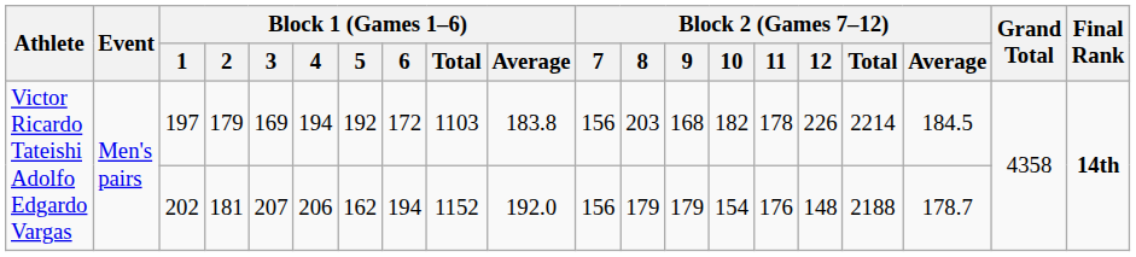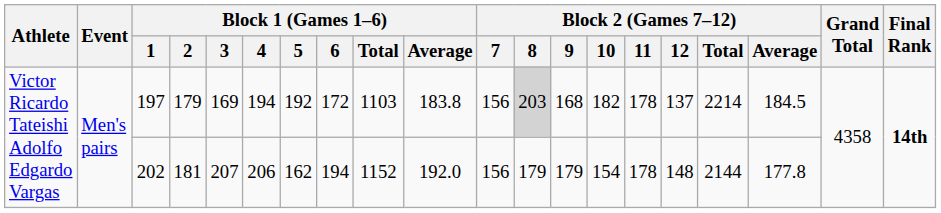 <table class="wikitable" border="1" style="font-size:90%">
 <tr>
 <th rowspan=2>Athlete</th>
 <th rowspan=2>Event</th>
 <th colspan=8>Block 1 (Games 1–6)</th>
 <th colspan=8>Block 2 (Games 7–12)</th>
 <th rowspan=2>Grand Total</th>
 <th rowspan=2>Final Rank</th>
 </tr>
 <tr>
 <th>1</th>
 <th>2</th>
 <th>3</th>
 <th>4</th>
 <th>5</th>
 <th>6</th>
 <th>Total</th>
 <th>Average</th>
 <th>7</th>
 <th>8</th>
 <th>9</th>
 <th>10</th>
 <th>11</th>
 <th>12</th>
 <th>Total</th>
 <th>Average</th>
 </tr>
 <tr>
 <td rowspan=2><a href='#'>Victor Ricardo Tateishi</a> <br> <a href='#'>Adolfo Edgardo Vargas</a></td>
 <td rowspan=2><a href='#'>Men's pairs</a></td>
 <td align=center>197</td>
 <td align=center>179</td>
 <td align=center>169</td>
 <td align=center>194</td>
 <td align=center>192</td>
 <td align=center>172</td>
 <td align=center>1103</td>
 <td align=center>183.8</td>
 <td align=center>156</td>
-<td align=center>203</td>
+<td align=center style="background: lightgrey;">203</td>
 <td align=center>168</td>
 <td align=center>182</td>
 <td align=center>178</td>
-<td align=center>226</td>
+<td align=center>137</td>
 <td align=center>2214</td>
 <td align=center>184.5</td>
 <td align=center rowspan=2>4358</td>
 <td align=center rowspan=2><strong>14th</strong></td>
 </tr>
 <tr>
 <td align=center>202</td>
 <td align=center>181</td>
 <td align=center>207</td>
 <td align=center>206</td>
 <td align=center>162</td>
 <td align=center>194</td>
 <td align=center>1152</td>
 <td align=center>192.0</td>
 <td align=center>156</td>
 <td align=center>179</td>
 <td align=center>179</td>
 <td align=center>154</td>
-<td align=center>176</td>
+<td align=center>178</td>
 <td align=center>148</td>
-<td align=center>2188</td>
-<td align=center>178.7</td>
+<td align=center>2144</td>
+<td align=center>177.8</td>
 </tr>
 </table>
